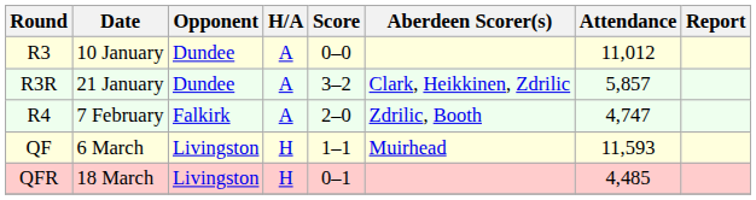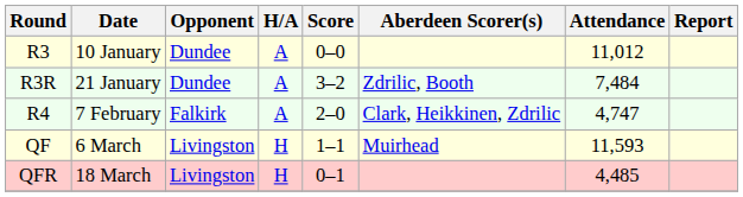 <table class="wikitable" style="text-align:center">
 <tr>
 <th>Round</th>
 <th>Date</th>
 <th>Opponent</th>
 <th>H/A</th>
 <th>Score</th>
 <th>Aberdeen Scorer(s)</th>
 <th>Attendance</th>
 <th>Report</th>
 </tr>
 <tr bgcolor=#FFFFDD>
 <td>R3</td>
 <td align=left>10 January</td>
 <td align=left><a href='#'>Dundee</a></td>
 <td><a href='#'>A</a></td>
 <td>0–0</td>
 <td align=left></td>
 <td>11,012</td>
 <td></td>
 </tr>
 <tr bgcolor=#EEFFEE>
 <td>R3R</td>
 <td align=left>21 January</td>
 <td align=left><a href='#'>Dundee</a></td>
 <td><a href='#'>A</a></td>
 <td>3–2</td>
-<td align=left><a href='#'>Clark</a>, <a href='#'>Heikkinen</a>, <a href='#'>Zdrilic</a></td>
-<td>5,857</td>
+<td align=left><a href='#'>Zdrilic</a>, <a href='#'>Booth</a></td>
+<td>7,484</td>
 <td></td>
 </tr>
 <tr bgcolor=#EEFFEE>
 <td>R4</td>
 <td align=left>7 February</td>
 <td align=left><a href='#'>Falkirk</a></td>
 <td><a href='#'>A</a></td>
 <td>2–0</td>
-<td align=left><a href='#'>Zdrilic</a>, <a href='#'>Booth</a></td>
+<td align=left><a href='#'>Clark</a>, <a href='#'>Heikkinen</a>, <a href='#'>Zdrilic</a></td>
 <td>4,747</td>
 <td></td>
 </tr>
 <tr bgcolor=#FFFFDD>
 <td>QF</td>
 <td align=left>6 March</td>
 <td align=left><a href='#'>Livingston</a></td>
 <td><a href='#'>H</a></td>
 <td>1–1</td>
 <td align=left><a href='#'>Muirhead</a></td>
 <td>11,593</td>
 <td></td>
 </tr>
 <tr bgcolor=#FFCCCC>
 <td>QFR</td>
 <td align=left>18 March</td>
 <td align=left><a href='#'>Livingston</a></td>
 <td><a href='#'>H</a></td>
 <td>0–1</td>
 <td align=left></td>
 <td>4,485</td>
 <td></td>
 </tr>
 <tr>
 </tr>
 </table>
